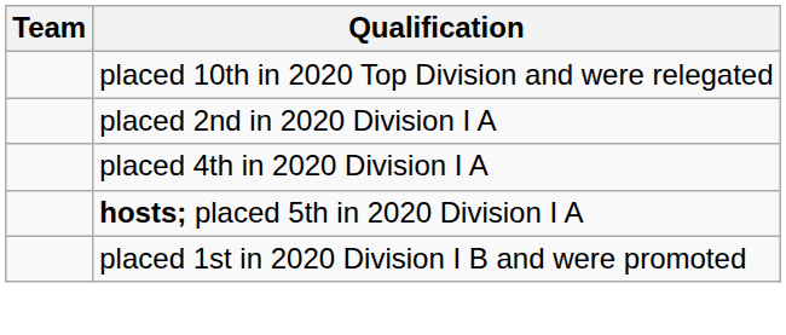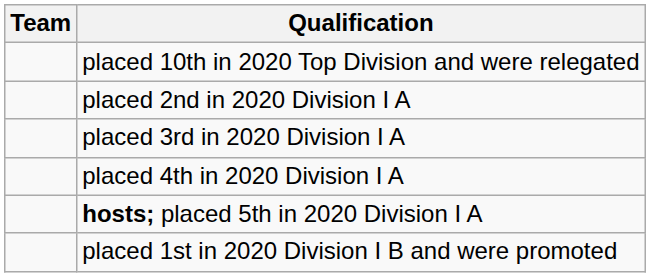 <table class="wikitable">
 <tr>
 <th>Team</th>
 <th>Qualification</th>
 </tr>
 <tr>
 <td></td>
 <td>placed 10th in 2020 Top Division and were relegated</td>
 </tr>
 <tr>
 <td></td>
 <td>placed 2nd in 2020 Division I A</td>
 </tr>
 <tr>
 <td></td>
+<td>placed 3rd in 2020 Division I A</td>
+</tr>
+<tr>
+<td></td>
 <td>placed 4th in 2020 Division I A</td>
 </tr>
 <tr>
 <td></td>
 <td><strong>hosts;</strong> placed 5th in 2020 Division I A</td>
 </tr>
 <tr>
 <td></td>
 <td>placed 1st in 2020 Division I B and were promoted</td>
 </tr>
 </table>
